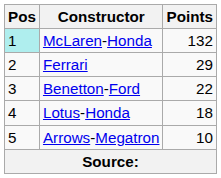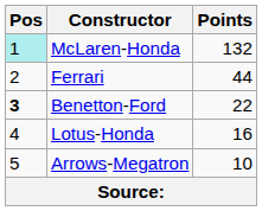 <table class="wikitable" style="font-size: 95%;">
 <tr>
 <th>Pos</th>
 <th>Constructor</th>
 <th>Points</th>
 </tr>
 <tr>
 <td style="background: paleturquoise;">1</td>
 <td> <a href='#'>McLaren</a>-<a href='#'>Honda</a></td>
 <td align=right>132</td>
 </tr>
 <tr>
 <td>2</td>
 <td> <a href='#'>Ferrari</a></td>
-<td align=right>29</td>
+<td align=right>44</td>
 </tr>
 <tr>
-<td>3</td>
+<td><strong>3</strong></td>
 <td> <a href='#'>Benetton</a>-<a href='#'>Ford</a></td>
 <td align=right>22</td>
 </tr>
 <tr>
 <td>4</td>
 <td> <a href='#'>Lotus</a>-<a href='#'>Honda</a></td>
-<td align=right>18</td>
+<td align=right>16</td>
 </tr>
 <tr>
 <td>5</td>
 <td> <a href='#'>Arrows</a>-<a href='#'>Megatron</a></td>
 <td align=right>10</td>
 </tr>
 <tr>
 <th colspan=4>Source: </th>
 </tr>
 </table>
